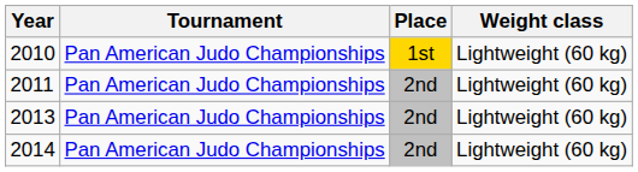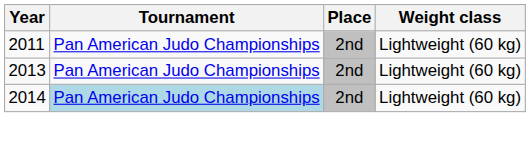 <table class=wikitable>
 <tr>
 <th>Year</th>
 <th>Tournament</th>
 <th>Place</th>
 <th>Weight class</th>
-</tr>
-<tr>
-<td>2010</td>
-<td><a href='#'>Pan American Judo Championships</a></td>
-<td bgcolor="gold" align="center">1st</td>
-<td>Lightweight (60 kg)</td>
 </tr>
 <tr>
 <td>2011</td>
 <td><a href='#'>Pan American Judo Championships</a></td>
 <td bgcolor="silver" align="center">2nd</td>
 <td>Lightweight (60 kg)</td>
 </tr>
 <tr>
 <td>2013</td>
 <td><a href='#'>Pan American Judo Championships</a></td>
 <td bgcolor="silver" align="center">2nd</td>
 <td>Lightweight (60 kg)</td>
 </tr>
 <tr>
 <td>2014</td>
-<td><a href='#'>Pan American Judo Championships</a></td>
+<td style="background: lightblue;"><a href='#'>Pan American Judo Championships</a></td>
 <td bgcolor="silver" align="center">2nd</td>
 <td>Lightweight (60 kg)</td>
 </tr>
 </table>
